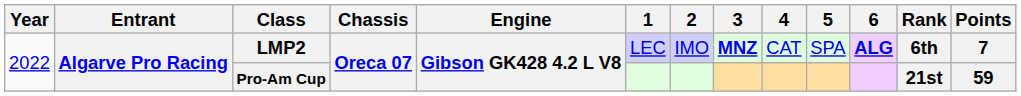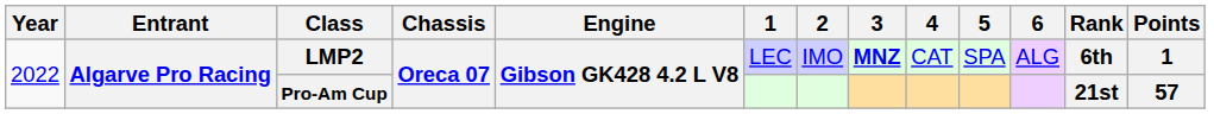 <table class="wikitable" style="text-align:center; font-size:85%">
 <tr>
 <th>Year</th>
 <th>Entrant</th>
 <th>Class</th>
 <th>Chassis</th>
 <th>Engine</th>
 <th>1</th>
 <th>2</th>
 <th>3</th>
 <th>4</th>
 <th>5</th>
 <th>6</th>
 <th>Rank</th>
 <th>Points</th>
 </tr>
 <tr>
 <td rowspan="2"><a href='#'>2022</a></td>
 <th rowspan="2" nowrap><a href='#'>Algarve Pro Racing</a></th>
 <th>LMP2</th>
 <th rowspan="2" nowrap><a href='#'>Oreca 07</a></th>
 <th rowspan="2" nowrap><a href='#'>Gibson</a> GK428 4.2 L V8</th>
 <td style="background:#CFCFFF"><a href='#'>LEC</a><br></td>
 <td style="background:#CFCFFF"><a href='#'>IMO</a><br></td>
 <td style="background:#DFFFDF"><strong><a href='#'>MNZ</a><br></strong></td>
 <td style="background:#DFFFDF"><a href='#'>CAT</a><br></td>
 <td style="background:#DFFFDF"><a href='#'>SPA</a><br></td>
-<td style="background:#EFCFFF"><strong><a href='#'>ALG</a><br></strong></td>
+<td style="background:#EFCFFF"><a href='#'>ALG</a><br></td>
 <th>6th</th>
-<th>7</th>
+<th>1</th>
 </tr>
 <tr>
 <th><small>Pro-Am Cup</small></th>
 <td style="background:#DFFFDF"></td>
 <td style="background:#DFFFDF"></td>
 <td style="background:#ffdf9f"></td>
 <td style="background:#ffdf9f"></td>
 <td style="background:#ffdf9f"></td>
 <td style="background:#EFCFFF"></td>
 <th>21st</th>
-<th>59</th>
+<th>57</th>
 </tr>
 </table>
